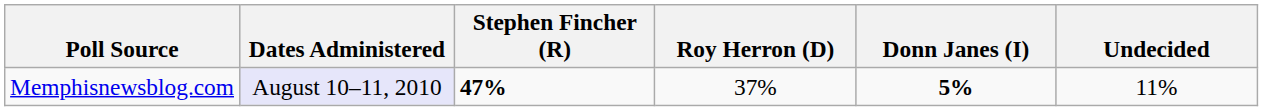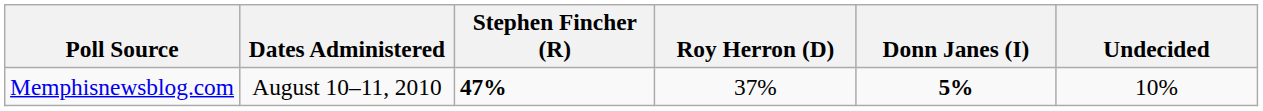 <table class="wikitable">
 <tr valign=bottom>
 <th style="width:135px;">Poll Source</th>
 <th style="width:140px;">Dates Administered</th>
 <th style="width:130px;">Stephen Fincher (R)</th>
 <th style="width:130px;">Roy Herron (D)</th>
 <th style="width:130px;">Donn Janes (I)</th>
 <th style="width:130px;">Undecided</th>
 </tr>
 <tr>
 <td align=center><a href='#'>Memphisnewsblog.com</a></td>
-<td align=center style="background: lavender;">August 10–11, 2010</td>
+<td align=center>August 10–11, 2010</td>
 <td><strong>47%</strong></td>
 <td align=center>37%</td>
 <td align=center><strong>5%</strong></td>
-<td align=center>11%</td>
+<td align=center>10%</td>
 </tr>
 </table>
